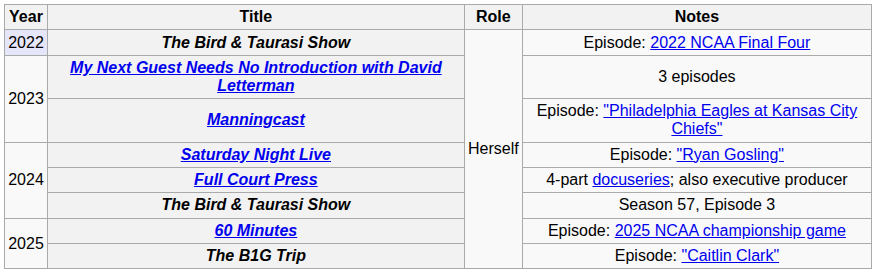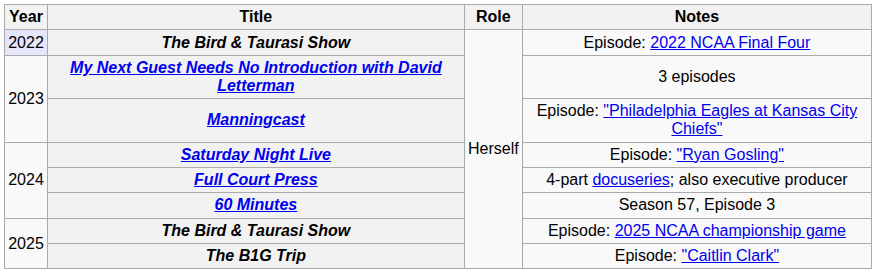 <table class="wikitable sortable plainrowheaders">
 <tr>
 <th scope="col">Year</th>
 <th scope="col">Title</th>
 <th scope="col">Role</th>
 <th scope="col" class="unsortable">Notes</th>
 </tr>
 <tr align=center>
 <td style="background: lavender;">2022</td>
 <th scope="row"><em>The Bird & Taurasi Show</em></th>
 <td rowspan=8>Herself</td>
 <td>Episode: <a href='#'>2022 NCAA Final Four</a></td>
 </tr>
 <tr align=center>
 <td rowspan=2>2023</td>
 <th scope="row"><em><a href='#'>My Next Guest Needs No Introduction with David Letterman</a></em></th>
 <td>3 episodes</td>
 </tr>
 <tr align=center>
 <th scope="row"><em><a href='#'>Manningcast</a></em></th>
 <td>Episode: <a href='#'>"Philadelphia Eagles at Kansas City Chiefs"</a></td>
 </tr>
 <tr align=center>
 <td rowspan=3>2024</td>
 <th scope="row"><em><a href='#'>Saturday Night Live</a></em></th>
 <td>Episode: <a href='#'>"Ryan Gosling"</a></td>
 </tr>
 <tr align=center>
 <th scope="row"><em><a href='#'>Full Court Press</a></em></th>
 <td>4-part <a href='#'>docuseries</a>; also executive producer</td>
 </tr>
 <tr align=center>
-<th scope="row"><em>The Bird & Taurasi Show</em></th>
+<th scope="row"><em><a href='#'>60 Minutes</a></em></th>
 <td>Season 57, Episode 3</td>
 </tr>
 <tr align=center>
 <td rowspan=2>2025</td>
-<th scope="row"><em><a href='#'>60 Minutes</a></em></th>
+<th scope="row"><em>The Bird & Taurasi Show</em></th>
 <td>Episode: <a href='#'>2025 NCAA championship game</a></td>
 </tr>
 <tr align=center>
 <th scope="row"><em>The B1G Trip</em></th>
 <td>Episode: <a href='#'>"Caitlin Clark"</a></td>
 </tr>
 </table>
